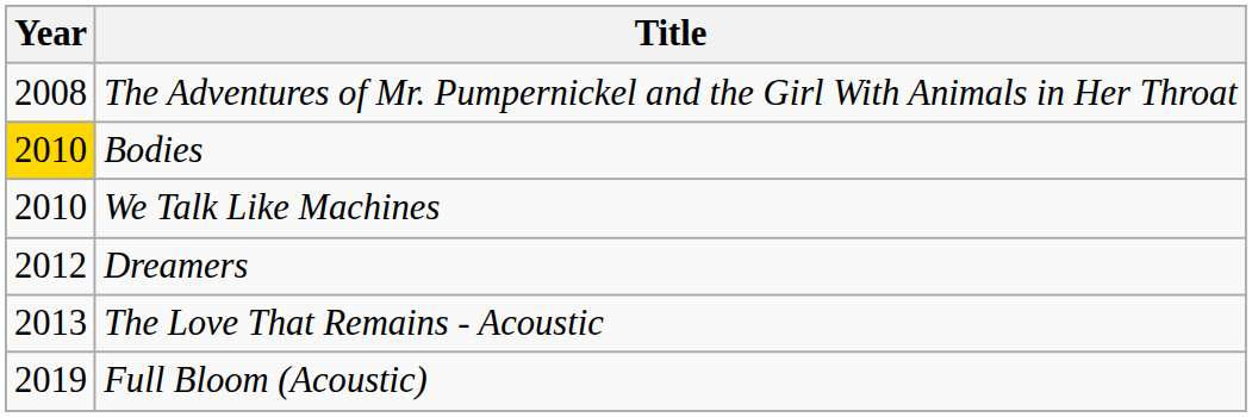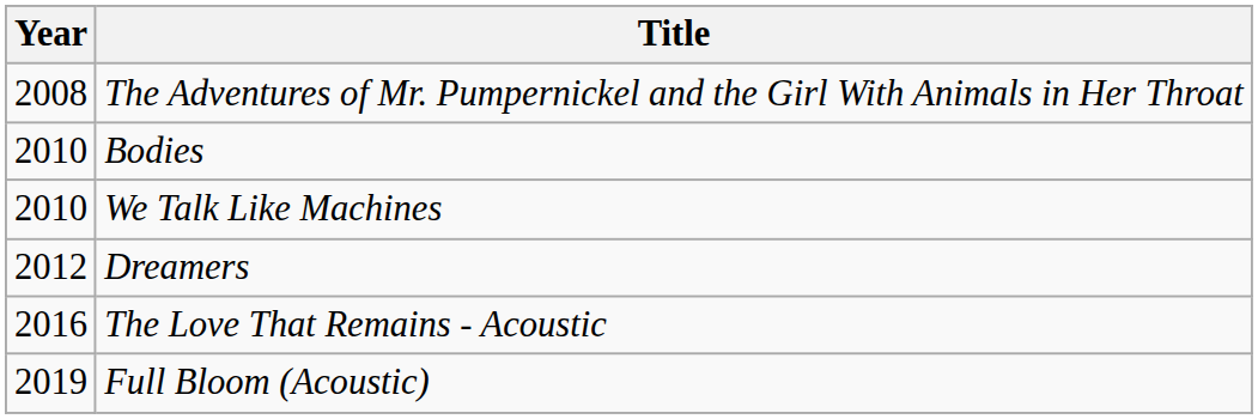 <table class="wikitable">
 <tr>
 <th>Year</th>
 <th>Title</th>
 </tr>
 <tr>
 <td>2008</td>
 <td><em>The Adventures of Mr. Pumpernickel and the Girl With Animals in Her Throat</em></td>
 </tr>
 <tr>
-<td style="background: gold;">2010</td>
+<td>2010</td>
 <td><em>Bodies</em></td>
 </tr>
 <tr>
 <td>2010</td>
 <td><em>We Talk Like Machines</em></td>
 </tr>
 <tr>
 <td>2012</td>
 <td><em>Dreamers</em></td>
 </tr>
 <tr>
-<td>2013</td>
+<td>2016</td>
 <td><em>The Love That Remains - Acoustic</em></td>
 </tr>
 <tr>
 <td>2019</td>
 <td><em>Full Bloom (Acoustic)</em></td>
 </tr>
 </table>
